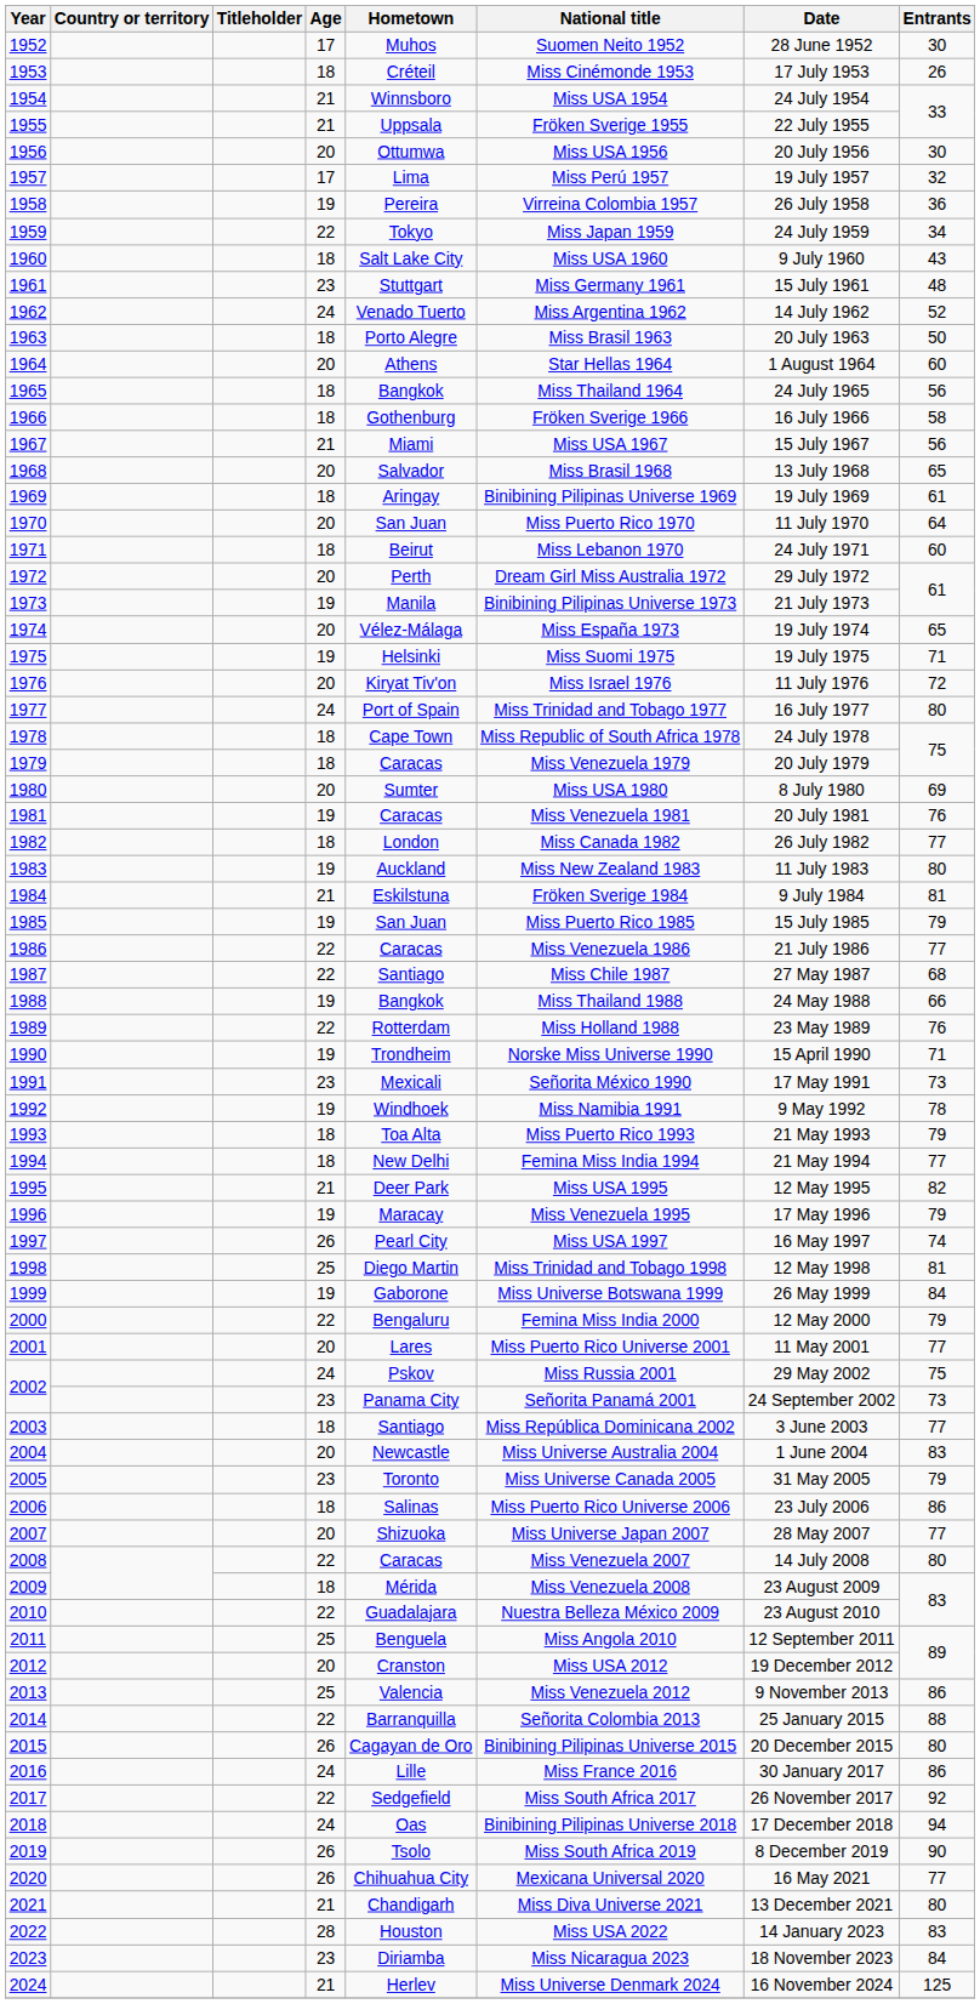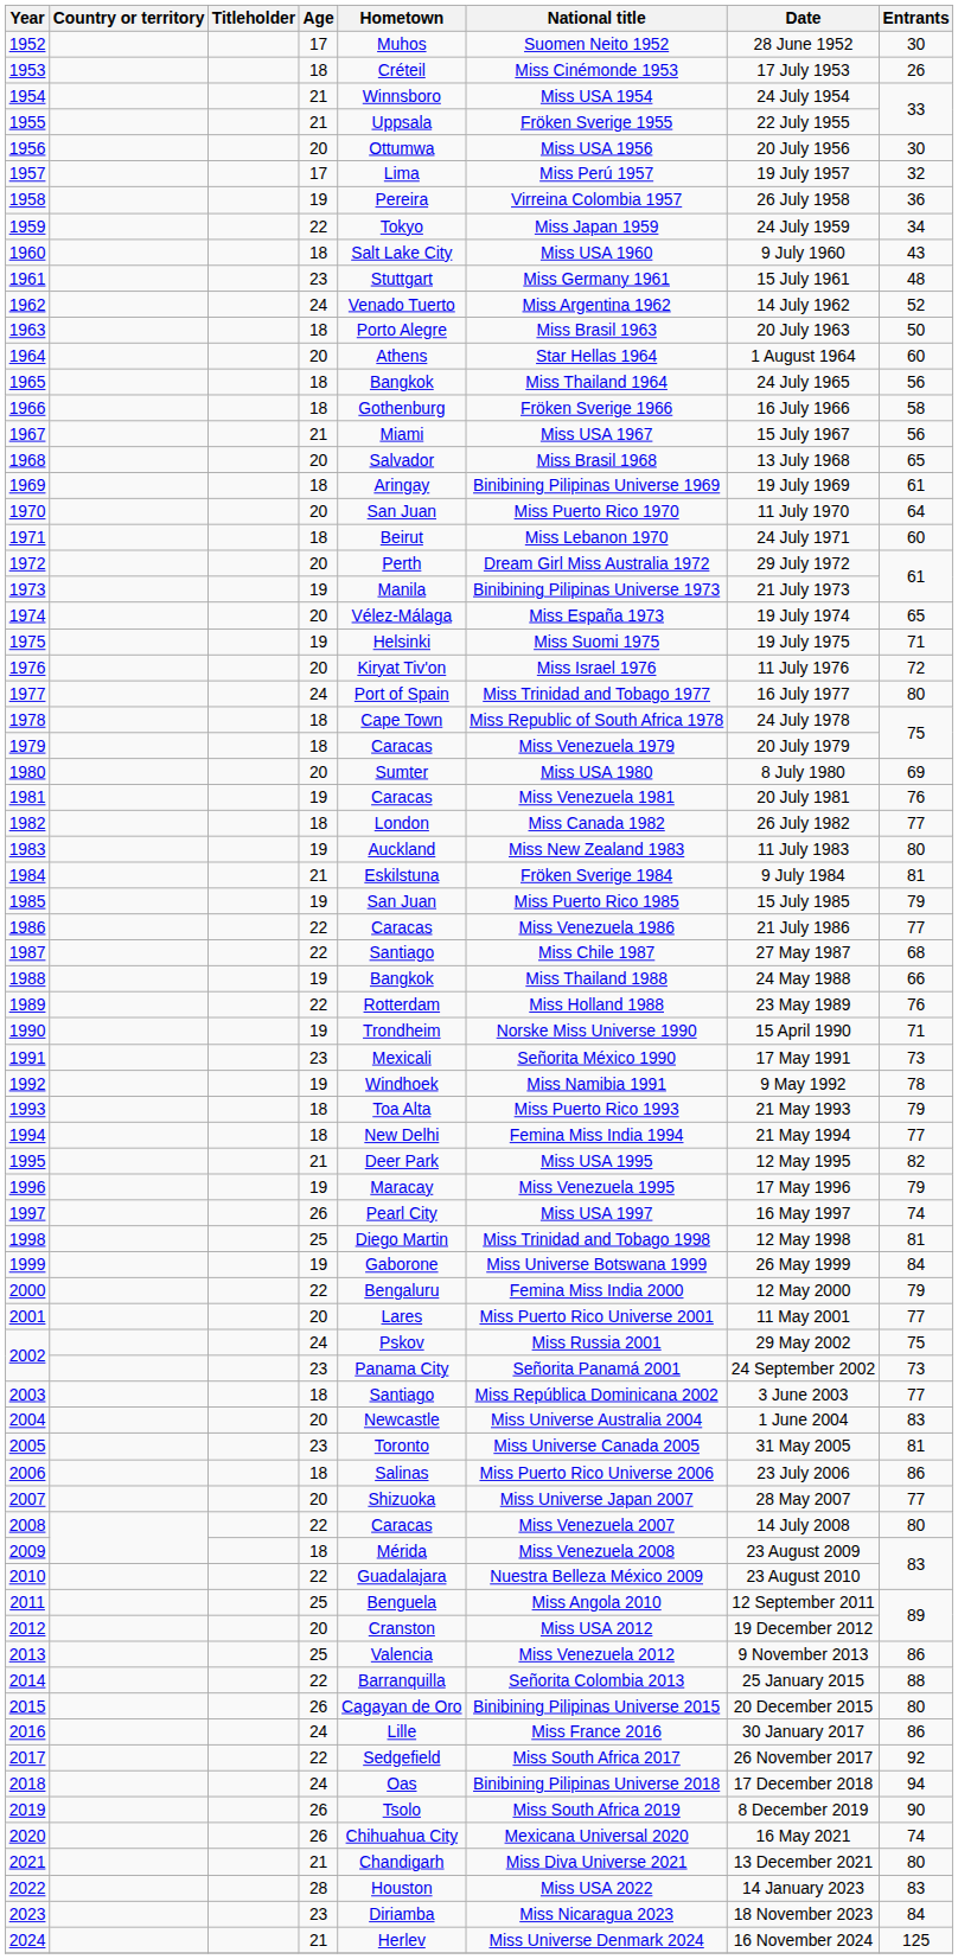 <table class="wikitable sortable" style="font-size:95%; text-align:center;">
 <tr bgcolor="efefef">
 <th>Year</th>
 <th>Country or territory</th>
 <th>Titleholder</th>
 <th>Age</th>
 <th>Hometown</th>
 <th>National title</th>
 <th>Date</th>
 <th>Entrants</th>
 </tr>
 <tr>
 <td><a href='#'>1952</a></td>
 <td></td>
 <td></td>
 <td>17</td>
 <td><a href='#'>Muhos</a></td>
 <td><a href='#'>Suomen Neito 1952</a></td>
 <td>28 June 1952</td>
 <td>30</td>
 </tr>
 <tr>
 <td><a href='#'>1953</a></td>
 <td></td>
 <td></td>
 <td>18</td>
 <td><a href='#'>Créteil</a></td>
 <td><a href='#'>Miss Cinémonde 1953</a></td>
 <td>17 July 1953</td>
 <td>26</td>
 </tr>
 <tr>
 <td><a href='#'>1954</a></td>
 <td></td>
 <td></td>
 <td>21</td>
 <td><a href='#'>Winnsboro</a></td>
 <td><a href='#'>Miss USA 1954</a></td>
 <td>24 July 1954</td>
 <td rowspan="2">33</td>
 </tr>
 <tr>
 <td><a href='#'>1955</a></td>
 <td></td>
 <td></td>
 <td>21</td>
 <td><a href='#'>Uppsala</a></td>
 <td><a href='#'>Fröken Sverige 1955</a></td>
 <td>22 July 1955</td>
 </tr>
 <tr>
 <td><a href='#'>1956</a></td>
 <td></td>
 <td></td>
 <td>20</td>
 <td><a href='#'>Ottumwa</a></td>
 <td><a href='#'>Miss USA 1956</a></td>
 <td>20 July 1956</td>
 <td>30</td>
 </tr>
 <tr>
 <td><a href='#'>1957</a></td>
 <td></td>
 <td></td>
 <td>17</td>
 <td><a href='#'>Lima</a></td>
 <td><a href='#'>Miss Perú 1957</a></td>
 <td>19 July 1957</td>
 <td>32</td>
 </tr>
 <tr>
 <td><a href='#'>1958</a></td>
 <td></td>
 <td></td>
 <td>19</td>
 <td><a href='#'>Pereira</a></td>
 <td><a href='#'>Virreina Colombia 1957</a></td>
 <td>26 July 1958</td>
 <td>36</td>
 </tr>
 <tr>
 <td><a href='#'>1959</a></td>
 <td></td>
 <td></td>
 <td>22</td>
 <td><a href='#'>Tokyo</a></td>
 <td><a href='#'>Miss Japan 1959</a></td>
 <td>24 July 1959</td>
 <td>34</td>
 </tr>
 <tr>
 <td><a href='#'>1960</a></td>
 <td></td>
 <td></td>
 <td>18</td>
 <td><a href='#'>Salt Lake City</a></td>
 <td><a href='#'>Miss USA 1960</a></td>
 <td>9 July 1960</td>
 <td>43</td>
 </tr>
 <tr>
 <td><a href='#'>1961</a></td>
 <td></td>
 <td></td>
 <td>23</td>
 <td><a href='#'>Stuttgart</a></td>
 <td><a href='#'>Miss Germany 1961</a></td>
 <td>15 July 1961</td>
 <td>48</td>
 </tr>
 <tr>
 <td><a href='#'>1962</a></td>
 <td></td>
 <td></td>
 <td>24</td>
 <td><a href='#'>Venado Tuerto</a></td>
 <td><a href='#'>Miss Argentina 1962</a></td>
 <td>14 July 1962</td>
 <td>52</td>
 </tr>
 <tr>
 <td><a href='#'>1963</a></td>
 <td></td>
 <td></td>
 <td>18</td>
 <td><a href='#'>Porto Alegre</a></td>
 <td><a href='#'>Miss Brasil 1963</a></td>
 <td>20 July 1963</td>
 <td>50</td>
 </tr>
 <tr>
 <td><a href='#'>1964</a></td>
 <td></td>
 <td></td>
 <td>20</td>
 <td><a href='#'>Athens</a></td>
 <td><a href='#'>Star Hellas 1964</a></td>
 <td>1 August 1964</td>
 <td>60</td>
 </tr>
 <tr>
 <td><a href='#'>1965</a></td>
 <td></td>
 <td></td>
 <td>18</td>
 <td><a href='#'>Bangkok</a></td>
 <td><a href='#'>Miss Thailand 1964</a></td>
 <td>24 July 1965</td>
 <td>56</td>
 </tr>
 <tr>
 <td><a href='#'>1966</a></td>
 <td></td>
 <td></td>
 <td>18</td>
 <td><a href='#'>Gothenburg</a></td>
 <td><a href='#'>Fröken Sverige 1966</a></td>
 <td>16 July 1966</td>
 <td>58</td>
 </tr>
 <tr>
 <td><a href='#'>1967</a></td>
 <td></td>
 <td></td>
 <td>21</td>
 <td><a href='#'>Miami</a></td>
 <td><a href='#'>Miss USA 1967</a></td>
 <td>15 July 1967</td>
 <td>56</td>
 </tr>
 <tr>
 <td><a href='#'>1968</a></td>
 <td></td>
 <td></td>
 <td>20</td>
 <td><a href='#'>Salvador</a></td>
 <td><a href='#'>Miss Brasil 1968</a></td>
 <td>13 July 1968</td>
 <td>65</td>
 </tr>
 <tr>
 <td><a href='#'>1969</a></td>
 <td></td>
 <td></td>
 <td>18</td>
 <td><a href='#'>Aringay</a></td>
 <td><a href='#'>Binibining Pilipinas Universe 1969</a></td>
 <td>19 July 1969</td>
 <td>61</td>
 </tr>
 <tr>
 <td><a href='#'>1970</a></td>
 <td></td>
 <td></td>
 <td>20</td>
 <td><a href='#'>San Juan</a></td>
 <td><a href='#'>Miss Puerto Rico 1970</a></td>
 <td>11 July 1970</td>
 <td>64</td>
 </tr>
 <tr>
 <td><a href='#'>1971</a></td>
 <td></td>
 <td></td>
 <td>18</td>
 <td><a href='#'>Beirut</a></td>
 <td><a href='#'>Miss Lebanon 1970</a></td>
 <td>24 July 1971</td>
 <td>60</td>
 </tr>
 <tr>
 <td><a href='#'>1972</a></td>
 <td></td>
 <td></td>
 <td>20</td>
 <td><a href='#'>Perth</a></td>
 <td><a href='#'>Dream Girl Miss Australia 1972</a></td>
 <td>29 July 1972</td>
 <td rowspan="2">61</td>
 </tr>
 <tr>
 <td><a href='#'>1973</a></td>
 <td></td>
 <td></td>
 <td>19</td>
 <td><a href='#'>Manila</a></td>
 <td><a href='#'>Binibining Pilipinas Universe 1973</a></td>
 <td>21 July 1973</td>
 </tr>
 <tr>
 <td><a href='#'>1974</a></td>
 <td></td>
 <td></td>
 <td>20</td>
 <td><a href='#'>Vélez-Málaga</a></td>
 <td><a href='#'>Miss España 1973</a></td>
 <td>19 July 1974</td>
 <td>65</td>
 </tr>
 <tr>
 <td><a href='#'>1975</a></td>
 <td></td>
 <td></td>
 <td>19</td>
 <td><a href='#'>Helsinki</a></td>
 <td><a href='#'>Miss Suomi 1975</a></td>
 <td>19 July 1975</td>
 <td>71</td>
 </tr>
 <tr>
 <td><a href='#'>1976</a></td>
 <td></td>
 <td></td>
 <td>20</td>
 <td><a href='#'>Kiryat Tiv'on</a></td>
 <td><a href='#'>Miss Israel 1976</a></td>
 <td>11 July 1976</td>
 <td>72</td>
 </tr>
 <tr>
 <td><a href='#'>1977</a></td>
 <td></td>
 <td></td>
 <td>24</td>
 <td><a href='#'>Port of Spain</a></td>
 <td><a href='#'>Miss Trinidad and Tobago 1977</a></td>
 <td>16 July 1977</td>
 <td>80</td>
 </tr>
 <tr>
 <td><a href='#'>1978</a></td>
 <td></td>
 <td></td>
 <td>18</td>
 <td><a href='#'>Cape Town</a></td>
 <td><a href='#'>Miss Republic of South Africa 1978</a></td>
 <td>24 July 1978</td>
 <td rowspan="2">75</td>
 </tr>
 <tr>
 <td><a href='#'>1979</a></td>
 <td></td>
 <td></td>
 <td>18</td>
 <td><a href='#'>Caracas</a></td>
 <td><a href='#'>Miss Venezuela 1979</a></td>
 <td>20 July 1979</td>
 </tr>
 <tr>
 <td><a href='#'>1980</a></td>
 <td></td>
 <td></td>
 <td>20</td>
 <td><a href='#'>Sumter</a></td>
 <td><a href='#'>Miss USA 1980</a></td>
 <td>8 July 1980</td>
 <td>69</td>
 </tr>
 <tr>
 <td><a href='#'>1981</a></td>
 <td></td>
 <td></td>
 <td>19</td>
 <td><a href='#'>Caracas</a></td>
 <td><a href='#'>Miss Venezuela 1981</a></td>
 <td>20 July 1981</td>
 <td>76</td>
 </tr>
 <tr>
 <td><a href='#'>1982</a></td>
 <td></td>
 <td></td>
 <td>18</td>
 <td><a href='#'>London</a></td>
 <td><a href='#'>Miss Canada 1982</a></td>
 <td>26 July 1982</td>
 <td>77</td>
 </tr>
 <tr>
 <td><a href='#'>1983</a></td>
 <td></td>
 <td></td>
 <td>19</td>
 <td><a href='#'>Auckland</a></td>
 <td><a href='#'>Miss New Zealand 1983</a></td>
 <td>11 July 1983</td>
 <td>80</td>
 </tr>
 <tr>
 <td><a href='#'>1984</a></td>
 <td></td>
 <td></td>
 <td>21</td>
 <td><a href='#'>Eskilstuna</a></td>
 <td><a href='#'>Fröken Sverige 1984</a></td>
 <td>9 July 1984</td>
 <td>81</td>
 </tr>
 <tr>
 <td><a href='#'>1985</a></td>
 <td></td>
 <td></td>
 <td>19</td>
 <td><a href='#'>San Juan</a></td>
 <td><a href='#'>Miss Puerto Rico 1985</a></td>
 <td>15 July 1985</td>
 <td>79</td>
 </tr>
 <tr>
 <td><a href='#'>1986</a></td>
 <td></td>
 <td></td>
 <td>22</td>
 <td><a href='#'>Caracas</a></td>
 <td><a href='#'>Miss Venezuela 1986</a></td>
 <td>21 July 1986</td>
 <td>77</td>
 </tr>
 <tr>
 <td><a href='#'>1987</a></td>
 <td></td>
 <td></td>
 <td>22</td>
 <td><a href='#'>Santiago</a></td>
 <td><a href='#'>Miss Chile 1987</a></td>
 <td>27 May 1987</td>
 <td>68</td>
 </tr>
 <tr>
 <td><a href='#'>1988</a></td>
 <td></td>
 <td></td>
 <td>19</td>
 <td><a href='#'>Bangkok</a></td>
 <td><a href='#'>Miss Thailand 1988</a></td>
 <td>24 May 1988</td>
 <td>66</td>
 </tr>
 <tr>
 <td><a href='#'>1989</a></td>
 <td></td>
 <td></td>
 <td>22</td>
 <td><a href='#'>Rotterdam</a></td>
 <td><a href='#'>Miss Holland 1988</a></td>
 <td>23 May 1989</td>
 <td>76</td>
 </tr>
 <tr>
 <td><a href='#'>1990</a></td>
 <td></td>
 <td></td>
 <td>19</td>
 <td><a href='#'>Trondheim</a></td>
 <td><a href='#'>Norske Miss Universe 1990</a></td>
 <td>15 April 1990</td>
 <td>71</td>
 </tr>
 <tr>
 <td><a href='#'>1991</a></td>
 <td></td>
 <td></td>
 <td>23</td>
 <td><a href='#'>Mexicali</a></td>
 <td><a href='#'>Señorita México 1990</a></td>
 <td>17 May 1991</td>
 <td>73</td>
 </tr>
 <tr>
 <td><a href='#'>1992</a></td>
 <td></td>
 <td></td>
 <td>19</td>
 <td><a href='#'>Windhoek</a></td>
 <td><a href='#'>Miss Namibia 1991</a></td>
 <td>9 May 1992</td>
 <td>78</td>
 </tr>
 <tr>
 <td><a href='#'>1993</a></td>
 <td></td>
 <td></td>
 <td>18</td>
 <td><a href='#'>Toa Alta</a></td>
 <td><a href='#'>Miss Puerto Rico 1993</a></td>
 <td>21 May 1993</td>
 <td>79</td>
 </tr>
 <tr>
 <td><a href='#'>1994</a></td>
 <td></td>
 <td></td>
 <td>18</td>
 <td><a href='#'>New Delhi</a></td>
 <td><a href='#'>Femina Miss India 1994</a></td>
 <td>21 May 1994</td>
 <td>77</td>
 </tr>
 <tr>
 <td><a href='#'>1995</a></td>
 <td></td>
 <td></td>
 <td>21</td>
 <td><a href='#'>Deer Park</a></td>
 <td><a href='#'>Miss USA 1995</a></td>
 <td>12 May 1995</td>
 <td>82</td>
 </tr>
 <tr>
 <td><a href='#'>1996</a></td>
 <td></td>
 <td></td>
 <td>19</td>
 <td><a href='#'>Maracay</a></td>
 <td><a href='#'>Miss Venezuela 1995</a></td>
 <td>17 May 1996</td>
 <td>79</td>
 </tr>
 <tr>
 <td><a href='#'>1997</a></td>
 <td></td>
 <td></td>
 <td>26</td>
 <td><a href='#'>Pearl City</a></td>
 <td><a href='#'>Miss USA 1997</a></td>
 <td>16 May 1997</td>
 <td>74</td>
 </tr>
 <tr>
 <td><a href='#'>1998</a></td>
 <td></td>
 <td></td>
 <td>25</td>
 <td><a href='#'>Diego Martin</a></td>
 <td><a href='#'>Miss Trinidad and Tobago 1998</a></td>
 <td>12 May 1998</td>
 <td>81</td>
 </tr>
 <tr>
 <td><a href='#'>1999</a></td>
 <td></td>
 <td></td>
 <td>19</td>
 <td><a href='#'>Gaborone</a></td>
 <td><a href='#'>Miss Universe Botswana 1999</a></td>
 <td>26 May 1999</td>
 <td>84</td>
 </tr>
 <tr>
 <td><a href='#'>2000</a></td>
 <td></td>
 <td></td>
 <td>22</td>
 <td><a href='#'>Bengaluru</a></td>
 <td><a href='#'>Femina Miss India 2000</a></td>
 <td>12 May 2000</td>
 <td>79</td>
 </tr>
 <tr>
 <td><a href='#'>2001</a></td>
 <td></td>
 <td></td>
 <td>20</td>
 <td><a href='#'>Lares</a></td>
 <td><a href='#'>Miss Puerto Rico Universe 2001</a></td>
 <td>11 May 2001</td>
 <td>77</td>
 </tr>
 <tr>
 <td rowspan="2"><a href='#'>2002</a></td>
 <td></td>
 <td></td>
 <td>24</td>
 <td><a href='#'>Pskov</a></td>
 <td><a href='#'>Miss Russia 2001</a></td>
 <td>29 May 2002</td>
 <td>75</td>
 </tr>
 <tr>
 <td></td>
 <td></td>
 <td>23</td>
 <td><a href='#'>Panama City</a></td>
 <td><a href='#'>Señorita Panamá 2001</a></td>
 <td>24 September 2002</td>
 <td>73</td>
 </tr>
 <tr>
 <td><a href='#'>2003</a></td>
 <td></td>
 <td></td>
 <td>18</td>
 <td><a href='#'>Santiago</a></td>
 <td><a href='#'>Miss República Dominicana 2002</a></td>
 <td>3 June 2003</td>
 <td>77</td>
 </tr>
 <tr>
 <td><a href='#'>2004</a></td>
 <td></td>
 <td></td>
 <td>20</td>
 <td><a href='#'>Newcastle</a></td>
 <td><a href='#'>Miss Universe Australia 2004</a></td>
 <td>1 June 2004</td>
 <td>83</td>
 </tr>
 <tr>
 <td><a href='#'>2005</a></td>
 <td></td>
 <td></td>
 <td>23</td>
 <td><a href='#'>Toronto</a></td>
 <td><a href='#'>Miss Universe Canada 2005</a></td>
 <td>31 May 2005</td>
-<td>79</td>
+<td>81</td>
 </tr>
 <tr>
 <td><a href='#'>2006</a></td>
 <td></td>
 <td></td>
 <td>18</td>
 <td><a href='#'>Salinas</a></td>
 <td><a href='#'>Miss Puerto Rico Universe 2006</a></td>
 <td>23 July 2006</td>
 <td>86</td>
 </tr>
 <tr>
 <td><a href='#'>2007</a></td>
 <td></td>
 <td></td>
 <td>20</td>
 <td><a href='#'>Shizuoka</a></td>
 <td><a href='#'>Miss Universe Japan 2007</a></td>
 <td>28 May 2007</td>
 <td>77</td>
 </tr>
 <tr>
 <td><a href='#'>2008</a></td>
 <td rowspan="2"></td>
 <td></td>
 <td>22</td>
 <td><a href='#'>Caracas</a></td>
 <td><a href='#'>Miss Venezuela 2007</a></td>
 <td>14 July 2008</td>
 <td>80</td>
 </tr>
 <tr>
 <td><a href='#'>2009</a></td>
 <td></td>
 <td>18</td>
 <td><a href='#'>Mérida</a></td>
 <td><a href='#'>Miss Venezuela 2008</a></td>
 <td>23 August 2009</td>
 <td rowspan="2">83</td>
 </tr>
 <tr>
 <td><a href='#'>2010</a></td>
 <td></td>
 <td></td>
 <td>22</td>
 <td><a href='#'>Guadalajara</a></td>
 <td><a href='#'>Nuestra Belleza México 2009</a></td>
 <td>23 August 2010</td>
 </tr>
 <tr>
 <td><a href='#'>2011</a></td>
 <td></td>
 <td></td>
 <td>25</td>
 <td><a href='#'>Benguela</a></td>
 <td><a href='#'>Miss Angola 2010</a></td>
 <td>12 September 2011</td>
 <td rowspan="2">89</td>
 </tr>
 <tr>
 <td><a href='#'>2012</a></td>
 <td></td>
 <td></td>
 <td>20</td>
 <td><a href='#'>Cranston</a></td>
 <td><a href='#'>Miss USA 2012</a></td>
 <td>19 December 2012</td>
 </tr>
 <tr>
 <td><a href='#'>2013</a></td>
 <td></td>
 <td></td>
 <td>25</td>
 <td><a href='#'>Valencia</a></td>
 <td><a href='#'>Miss Venezuela 2012</a></td>
 <td>9 November 2013</td>
 <td>86</td>
 </tr>
 <tr>
 <td><a href='#'>2014</a></td>
 <td></td>
 <td></td>
 <td>22</td>
 <td><a href='#'>Barranquilla</a></td>
 <td><a href='#'>Señorita Colombia 2013</a></td>
 <td>25 January 2015</td>
 <td>88</td>
 </tr>
 <tr>
 <td><a href='#'>2015</a></td>
 <td></td>
 <td></td>
 <td>26</td>
 <td><a href='#'>Cagayan de Oro</a></td>
 <td><a href='#'>Binibining Pilipinas Universe 2015</a></td>
 <td>20 December 2015</td>
 <td>80</td>
 </tr>
 <tr>
 <td><a href='#'>2016</a></td>
 <td></td>
 <td></td>
 <td>24</td>
 <td><a href='#'>Lille</a></td>
 <td><a href='#'>Miss France 2016</a></td>
 <td>30 January 2017</td>
 <td>86</td>
 </tr>
 <tr>
 <td><a href='#'>2017</a></td>
 <td></td>
 <td></td>
 <td>22</td>
 <td><a href='#'>Sedgefield</a></td>
 <td><a href='#'>Miss South Africa 2017</a></td>
 <td>26 November 2017</td>
 <td>92</td>
 </tr>
 <tr>
 <td><a href='#'>2018</a></td>
 <td></td>
 <td></td>
 <td>24</td>
 <td><a href='#'>Oas</a></td>
 <td><a href='#'>Binibining Pilipinas Universe 2018</a></td>
 <td>17 December 2018</td>
 <td>94</td>
 </tr>
 <tr>
 <td><a href='#'>2019</a></td>
 <td></td>
 <td></td>
 <td>26</td>
 <td><a href='#'>Tsolo</a></td>
 <td><a href='#'>Miss South Africa 2019</a></td>
 <td>8 December 2019</td>
 <td>90</td>
 </tr>
 <tr>
 <td><a href='#'>2020</a></td>
 <td></td>
 <td></td>
 <td>26</td>
 <td><a href='#'>Chihuahua City</a></td>
 <td><a href='#'>Mexicana Universal 2020</a></td>
 <td>16 May 2021</td>
-<td>77</td>
+<td>74</td>
 </tr>
 <tr>
 <td><a href='#'>2021</a></td>
 <td></td>
 <td></td>
 <td>21</td>
 <td><a href='#'>Chandigarh</a></td>
 <td><a href='#'>Miss Diva Universe 2021</a></td>
 <td>13 December 2021</td>
 <td>80</td>
 </tr>
 <tr>
 <td><a href='#'>2022</a></td>
 <td></td>
 <td></td>
 <td>28</td>
 <td><a href='#'>Houston</a></td>
 <td><a href='#'>Miss USA 2022</a></td>
 <td>14 January 2023</td>
 <td>83</td>
 </tr>
 <tr>
 <td><a href='#'>2023</a></td>
 <td></td>
 <td></td>
 <td>23</td>
 <td><a href='#'>Diriamba</a></td>
 <td><a href='#'>Miss Nicaragua 2023</a></td>
 <td>18 November 2023</td>
 <td>84</td>
 </tr>
 <tr>
 <td><a href='#'>2024</a></td>
 <td></td>
 <td></td>
 <td>21</td>
 <td><a href='#'>Herlev</a></td>
 <td><a href='#'>Miss Universe Denmark 2024</a></td>
 <td>16 November 2024</td>
 <td>125</td>
 </tr>
 <tr>
 </tr>
 </table>
